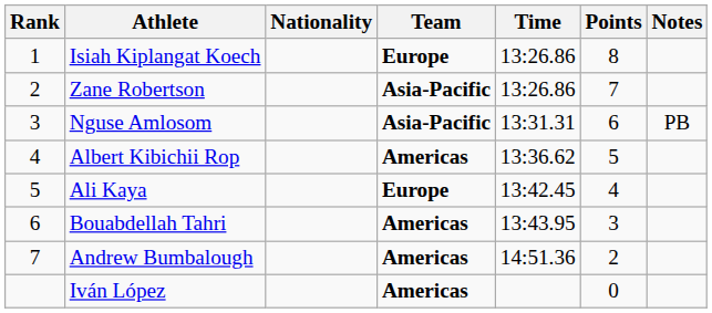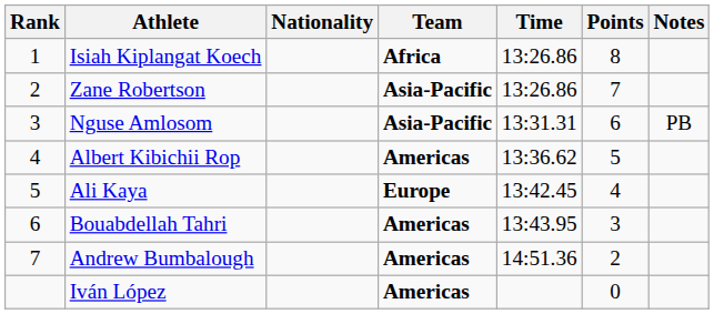 <table class="wikitable sortable" style="text-align:center">
 <tr>
 <th>Rank</th>
 <th>Athlete</th>
 <th>Nationality</th>
 <th>Team</th>
 <th>Time</th>
 <th>Points</th>
 <th>Notes</th>
 </tr>
 <tr>
 <td>1</td>
 <td align="left"><a href='#'>Isiah Kiplangat Koech</a></td>
 <td align=left></td>
-<td align=left><strong>Europe</strong></td>
+<td align=left><strong>Africa</strong></td>
 <td>13:26.86</td>
 <td>8</td>
 <td></td>
 </tr>
 <tr>
 <td>2</td>
 <td align="left"><a href='#'>Zane Robertson</a></td>
 <td align=left></td>
 <td align=left><strong>Asia-Pacific</strong></td>
 <td>13:26.86</td>
 <td>7</td>
 <td></td>
 </tr>
 <tr>
 <td>3</td>
 <td align="left"><a href='#'>Nguse Amlosom</a></td>
 <td align=left></td>
 <td align=left><strong>Asia-Pacific</strong></td>
 <td>13:31.31</td>
 <td>6</td>
 <td>PB</td>
 </tr>
 <tr>
 <td>4</td>
 <td align="left"><a href='#'>Albert Kibichii Rop</a></td>
 <td align=left></td>
 <td align=left><strong>Americas</strong></td>
 <td>13:36.62</td>
 <td>5</td>
 <td></td>
 </tr>
 <tr>
 <td>5</td>
 <td align="left"><a href='#'>Ali Kaya</a></td>
 <td align=left></td>
 <td align=left><strong>Europe</strong></td>
 <td>13:42.45</td>
 <td>4</td>
 <td></td>
 </tr>
 <tr>
 <td>6</td>
 <td align="left"><a href='#'>Bouabdellah Tahri</a></td>
 <td align=left></td>
 <td align=left><strong>Americas</strong></td>
 <td>13:43.95</td>
 <td>3</td>
 <td></td>
 </tr>
 <tr>
 <td>7</td>
 <td align="left"><a href='#'>Andrew Bumbalough</a></td>
 <td align=left></td>
 <td align=left><strong>Americas</strong></td>
 <td>14:51.36</td>
 <td>2</td>
 <td></td>
 </tr>
 <tr>
 <td></td>
 <td align="left"><a href='#'>Iván López</a></td>
 <td align=left></td>
 <td align=left><strong>Americas</strong></td>
 <td></td>
 <td>0</td>
 <td></td>
 </tr>
 </table>
